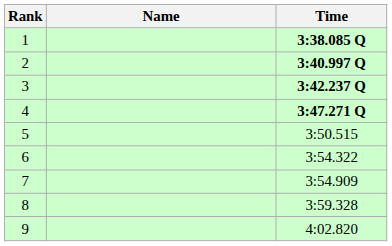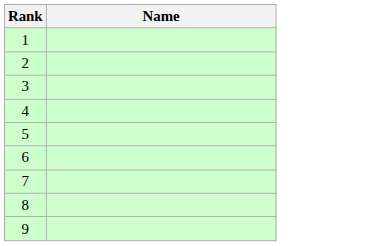 <table class="wikitable" style="text-align:center;">
 <tr>
 <th>Rank</th>
 <th style="width:15em">Name</th>
-<th style="width:7em">Time</th>
 </tr>
 <tr bgcolor=#ccffcc>
 <td>1</td>
 <td align=left><br><em></em></td>
-<td><strong>3:38.085 Q</strong></td>
 </tr>
 <tr bgcolor=#ccffcc>
 <td>2</td>
 <td align=left><br><em></em></td>
-<td><strong>3:40.997 Q</strong></td>
 </tr>
 <tr bgcolor=#ccffcc>
 <td>3</td>
 <td align=left><br><em></em></td>
-<td><strong>3:42.237 Q</strong></td>
 </tr>
 <tr bgcolor=#ccffcc>
 <td>4</td>
 <td align=left><br><em></em></td>
-<td><strong>3:47.271 Q</strong></td>
 </tr>
 <tr bgcolor=#ccffcc>
 <td>5</td>
 <td align=left><br><em></em></td>
-<td>3:50.515</td>
 </tr>
 <tr bgcolor=#ccffcc>
 <td>6</td>
 <td align=left><br><em></em></td>
-<td>3:54.322</td>
 </tr>
 <tr bgcolor=#ccffcc>
 <td>7</td>
 <td align=left><br><em></em></td>
-<td>3:54.909</td>
 </tr>
 <tr bgcolor=#ccffcc>
 <td>8</td>
 <td align=left><br><em></em></td>
-<td>3:59.328</td>
 </tr>
 <tr bgcolor=#ccffcc>
 <td>9</td>
 <td align=left><br><em></em></td>
-<td>4:02.820</td>
 </tr>
 </table>
